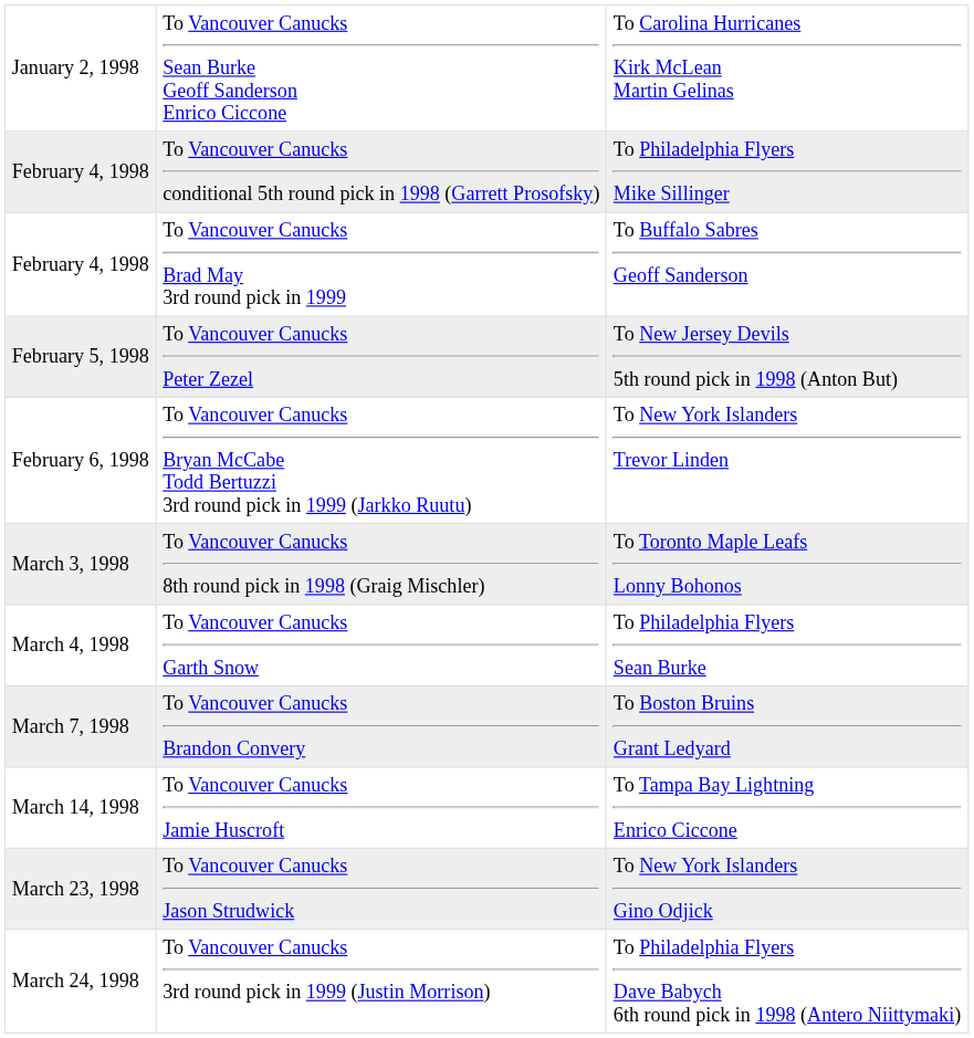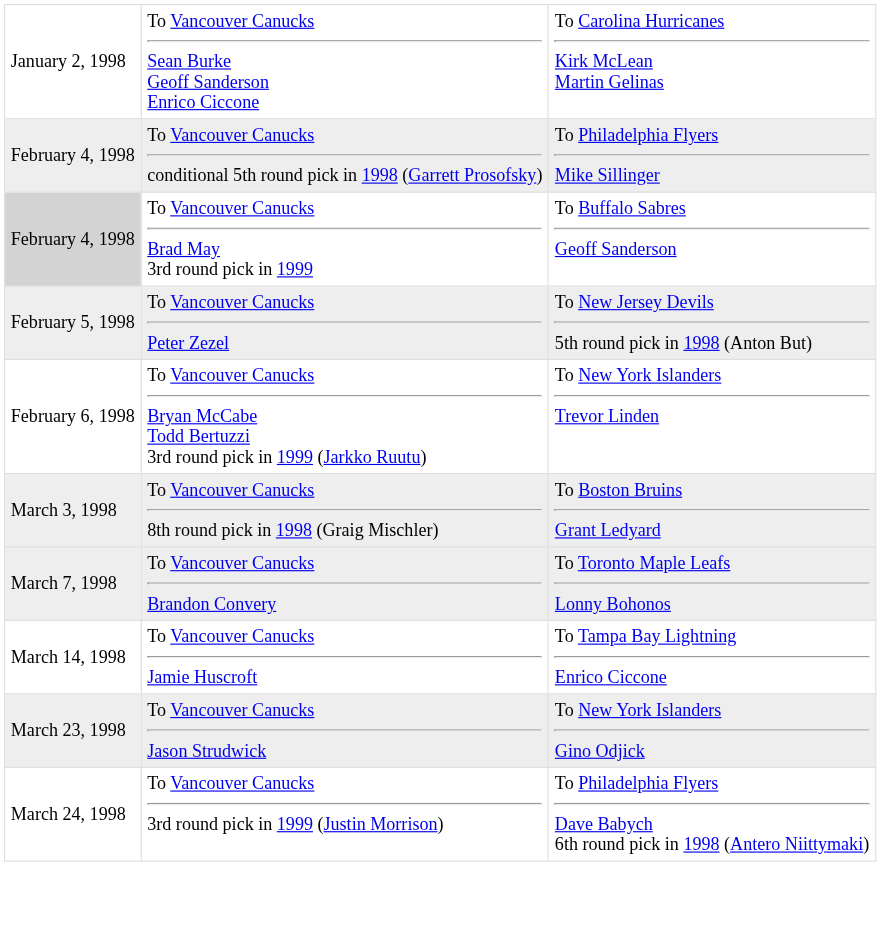 <table border=1 style="border-collapse:collapse" bordercolor="#DFDFDF"  cellpadding="5">
 <tr>
 <td>January 2, 1998</td>
 <td valign="top">To <a href='#'>Vancouver Canucks</a> <hr> <a href='#'>Sean Burke</a><br><a href='#'>Geoff Sanderson</a><br><a href='#'>Enrico Ciccone</a></td>
 <td valign="top">To <a href='#'>Carolina Hurricanes</a> <hr> <a href='#'>Kirk McLean</a><br><a href='#'>Martin Gelinas</a></td>
 </tr>
 <tr |- bgcolor="#eeeeee">
 <td>February 4, 1998</td>
 <td valign="top">To <a href='#'>Vancouver Canucks</a> <hr> conditional 5th round pick in <a href='#'>1998</a> (<a href='#'>Garrett Prosofsky</a>)</td>
 <td valign="top">To <a href='#'>Philadelphia Flyers</a> <hr> <a href='#'>Mike Sillinger</a></td>
 </tr>
 <tr>
-<td>February 4, 1998</td>
+<td style="background: lightgrey;">February 4, 1998</td>
 <td valign="top">To <a href='#'>Vancouver Canucks</a> <hr> <a href='#'>Brad May</a><br>3rd round pick in <a href='#'>1999</a></td>
 <td valign="top">To <a href='#'>Buffalo Sabres</a> <hr> <a href='#'>Geoff Sanderson</a></td>
 </tr>
 <tr |- bgcolor="#eeeeee">
 <td>February 5, 1998</td>
 <td valign="top">To <a href='#'>Vancouver Canucks</a> <hr> <a href='#'>Peter Zezel</a></td>
 <td valign="top">To <a href='#'>New Jersey Devils</a> <hr> 5th round pick in <a href='#'>1998</a> (Anton But)</td>
 </tr>
 <tr>
 <td>February 6, 1998</td>
 <td valign="top">To <a href='#'>Vancouver Canucks</a> <hr> <a href='#'>Bryan McCabe</a><br><a href='#'>Todd Bertuzzi</a><br>3rd round pick in <a href='#'>1999</a> (<a href='#'>Jarkko Ruutu</a>)</td>
 <td valign="top">To <a href='#'>New York Islanders</a> <hr> <a href='#'>Trevor Linden</a></td>
 </tr>
 <tr |- bgcolor="#eeeeee">
 <td>March 3, 1998</td>
 <td valign="top">To <a href='#'>Vancouver Canucks</a> <hr> 8th round pick in <a href='#'>1998</a> (Graig Mischler)</td>
-<td valign="top">To <a href='#'>Toronto Maple Leafs</a> <hr> <a href='#'>Lonny Bohonos</a></td>
-</tr>
-<tr>
-<td>March 4, 1998</td>
-<td valign="top">To <a href='#'>Vancouver Canucks</a> <hr> <a href='#'>Garth Snow</a></td>
-<td valign="top">To <a href='#'>Philadelphia Flyers</a> <hr> <a href='#'>Sean Burke</a></td>
+<td valign="top">To <a href='#'>Boston Bruins</a> <hr> <a href='#'>Grant Ledyard</a></td>
 </tr>
 <tr |- bgcolor="#eeeeee">
 <td>March 7, 1998</td>
 <td valign="top">To <a href='#'>Vancouver Canucks</a> <hr> <a href='#'>Brandon Convery</a></td>
-<td valign="top">To <a href='#'>Boston Bruins</a> <hr> <a href='#'>Grant Ledyard</a></td>
+<td valign="top">To <a href='#'>Toronto Maple Leafs</a> <hr> <a href='#'>Lonny Bohonos</a></td>
 </tr>
 <tr>
 <td>March 14, 1998</td>
 <td valign="top">To <a href='#'>Vancouver Canucks</a> <hr> <a href='#'>Jamie Huscroft</a></td>
 <td valign="top">To <a href='#'>Tampa Bay Lightning</a> <hr> <a href='#'>Enrico Ciccone</a></td>
 </tr>
 <tr |- bgcolor="#eeeeee">
 <td>March 23, 1998</td>
 <td valign="top">To <a href='#'>Vancouver Canucks</a> <hr> <a href='#'>Jason Strudwick</a></td>
 <td valign="top">To <a href='#'>New York Islanders</a> <hr> <a href='#'>Gino Odjick</a></td>
 </tr>
 <tr>
 <td>March 24, 1998</td>
 <td valign="top">To <a href='#'>Vancouver Canucks</a> <hr> 3rd round pick in <a href='#'>1999</a> (<a href='#'>Justin Morrison</a>)</td>
 <td valign="top">To <a href='#'>Philadelphia Flyers</a> <hr> <a href='#'>Dave Babych</a><br>6th round pick in <a href='#'>1998</a> (<a href='#'>Antero Niittymaki</a>)</td>
 </tr>
 </table>
